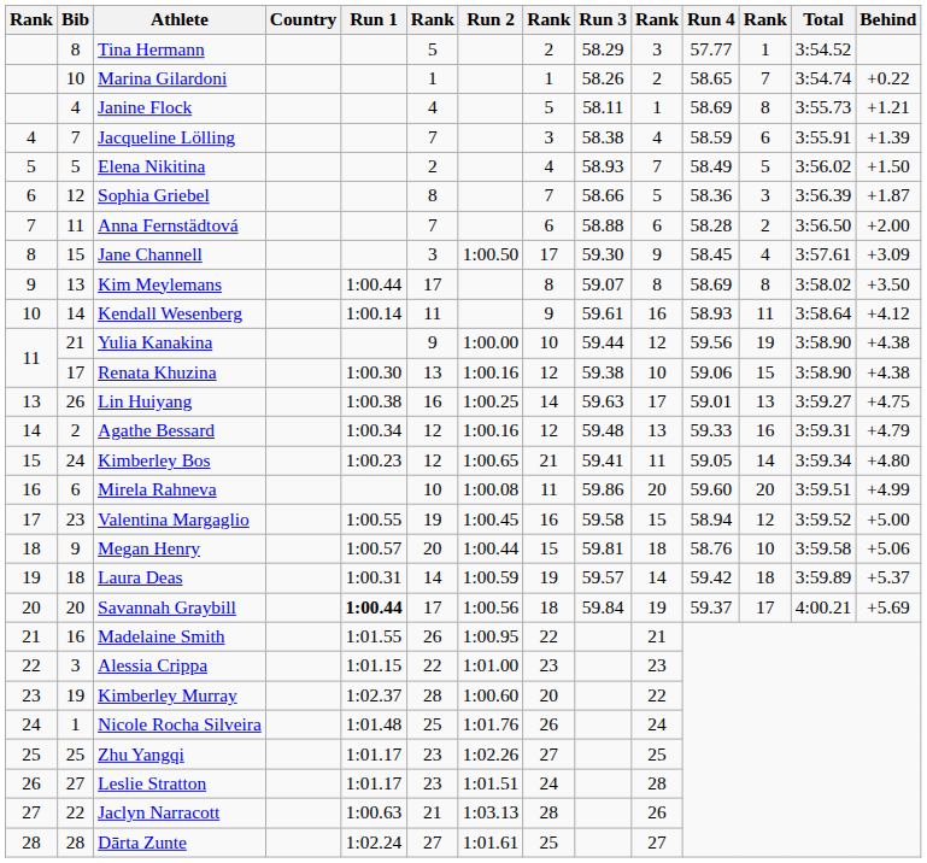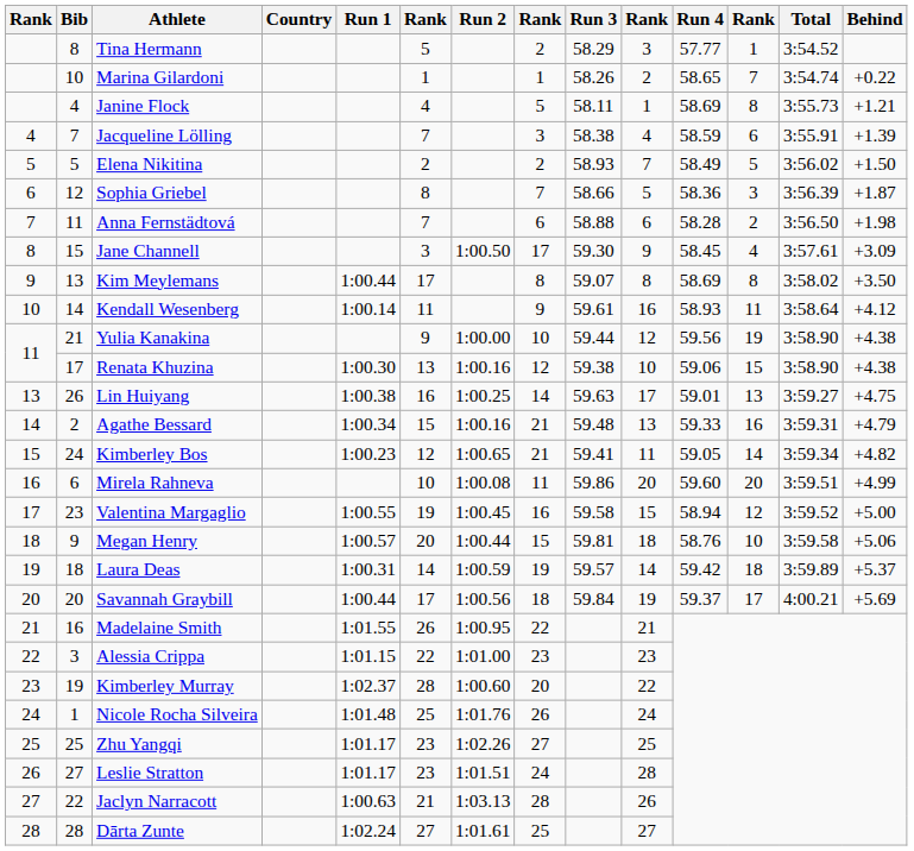 <table class="wikitable sortable" style="text-align:center">
 <tr>
 <th>Rank</th>
 <th>Bib</th>
 <th>Athlete</th>
 <th>Country</th>
 <th>Run 1</th>
 <th>Rank</th>
 <th>Run 2</th>
 <th>Rank</th>
 <th>Run 3</th>
 <th>Rank</th>
 <th>Run 4</th>
 <th>Rank</th>
 <th>Total</th>
 <th>Behind</th>
 </tr>
 <tr>
 <td></td>
 <td>8</td>
 <td align=left><a href='#'>Tina Hermann</a></td>
 <td align=left></td>
 <td></td>
 <td>5</td>
 <td></td>
 <td>2</td>
 <td>58.29</td>
 <td>3</td>
 <td>57.77</td>
 <td>1</td>
 <td>3:54.52</td>
 <td></td>
 </tr>
 <tr>
 <td></td>
 <td>10</td>
 <td align=left><a href='#'>Marina Gilardoni</a></td>
 <td align=left></td>
 <td></td>
 <td>1</td>
 <td></td>
 <td>1</td>
 <td>58.26</td>
 <td>2</td>
 <td>58.65</td>
 <td>7</td>
 <td>3:54.74</td>
 <td>+0.22</td>
 </tr>
 <tr>
 <td></td>
 <td>4</td>
 <td align=left><a href='#'>Janine Flock</a></td>
 <td align=left></td>
 <td></td>
 <td>4</td>
 <td></td>
 <td>5</td>
 <td>58.11</td>
 <td>1</td>
 <td>58.69</td>
 <td>8</td>
 <td>3:55.73</td>
 <td>+1.21</td>
 </tr>
 <tr>
 <td>4</td>
 <td>7</td>
 <td align=left><a href='#'>Jacqueline Lölling</a></td>
 <td align=left></td>
 <td></td>
 <td>7</td>
 <td></td>
 <td>3</td>
 <td>58.38</td>
 <td>4</td>
 <td>58.59</td>
 <td>6</td>
 <td>3:55.91</td>
 <td>+1.39</td>
 </tr>
 <tr>
 <td>5</td>
 <td>5</td>
 <td align=left><a href='#'>Elena Nikitina</a></td>
 <td align=left></td>
 <td></td>
 <td>2</td>
 <td></td>
-<td>4</td>
+<td>2</td>
 <td>58.93</td>
 <td>7</td>
 <td>58.49</td>
 <td>5</td>
 <td>3:56.02</td>
 <td>+1.50</td>
 </tr>
 <tr>
 <td>6</td>
 <td>12</td>
 <td align=left><a href='#'>Sophia Griebel</a></td>
 <td align=left></td>
 <td></td>
 <td>8</td>
 <td></td>
 <td>7</td>
 <td>58.66</td>
 <td>5</td>
 <td>58.36</td>
 <td>3</td>
 <td>3:56.39</td>
 <td>+1.87</td>
 </tr>
 <tr>
 <td>7</td>
 <td>11</td>
 <td align=left><a href='#'>Anna Fernstädtová</a></td>
 <td align=left></td>
 <td></td>
 <td>7</td>
 <td></td>
 <td>6</td>
 <td>58.88</td>
 <td>6</td>
 <td>58.28</td>
 <td>2</td>
 <td>3:56.50</td>
-<td>+2.00</td>
+<td>+1.98</td>
 </tr>
 <tr>
 <td>8</td>
 <td>15</td>
 <td align=left><a href='#'>Jane Channell</a></td>
 <td align=left></td>
 <td></td>
 <td>3</td>
 <td>1:00.50</td>
 <td>17</td>
 <td>59.30</td>
 <td>9</td>
 <td>58.45</td>
 <td>4</td>
 <td>3:57.61</td>
 <td>+3.09</td>
 </tr>
 <tr>
 <td>9</td>
 <td>13</td>
 <td align=left><a href='#'>Kim Meylemans</a></td>
 <td align=left></td>
 <td>1:00.44</td>
 <td>17</td>
 <td></td>
 <td>8</td>
 <td>59.07</td>
 <td>8</td>
 <td>58.69</td>
 <td>8</td>
 <td>3:58.02</td>
 <td>+3.50</td>
 </tr>
 <tr>
 <td>10</td>
 <td>14</td>
 <td align=left><a href='#'>Kendall Wesenberg</a></td>
 <td align=left></td>
 <td>1:00.14</td>
 <td>11</td>
 <td></td>
 <td>9</td>
 <td>59.61</td>
 <td>16</td>
 <td>58.93</td>
 <td>11</td>
 <td>3:58.64</td>
 <td>+4.12</td>
 </tr>
 <tr>
 <td rowspan=2>11</td>
 <td>21</td>
 <td align=left><a href='#'>Yulia Kanakina</a></td>
 <td align=left></td>
 <td></td>
 <td>9</td>
 <td>1:00.00</td>
 <td>10</td>
 <td>59.44</td>
 <td>12</td>
 <td>59.56</td>
 <td>19</td>
 <td>3:58.90</td>
 <td>+4.38</td>
 </tr>
 <tr>
 <td>17</td>
 <td align=left><a href='#'>Renata Khuzina</a></td>
 <td align=left></td>
 <td>1:00.30</td>
 <td>13</td>
 <td>1:00.16</td>
 <td>12</td>
 <td>59.38</td>
 <td>10</td>
 <td>59.06</td>
 <td>15</td>
 <td>3:58.90</td>
 <td>+4.38</td>
 </tr>
 <tr>
 <td>13</td>
 <td>26</td>
 <td align=left><a href='#'>Lin Huiyang</a></td>
 <td align=left></td>
 <td>1:00.38</td>
 <td>16</td>
 <td>1:00.25</td>
 <td>14</td>
 <td>59.63</td>
 <td>17</td>
 <td>59.01</td>
 <td>13</td>
 <td>3:59.27</td>
 <td>+4.75</td>
 </tr>
 <tr>
 <td>14</td>
 <td>2</td>
 <td align=left><a href='#'>Agathe Bessard</a></td>
 <td align=left></td>
 <td>1:00.34</td>
-<td>12</td>
+<td>15</td>
 <td>1:00.16</td>
-<td>12</td>
+<td>21</td>
 <td>59.48</td>
 <td>13</td>
 <td>59.33</td>
 <td>16</td>
 <td>3:59.31</td>
 <td>+4.79</td>
 </tr>
 <tr>
 <td>15</td>
 <td>24</td>
 <td align=left><a href='#'>Kimberley Bos</a></td>
 <td align=left></td>
 <td>1:00.23</td>
 <td>12</td>
 <td>1:00.65</td>
 <td>21</td>
 <td>59.41</td>
 <td>11</td>
 <td>59.05</td>
 <td>14</td>
 <td>3:59.34</td>
-<td>+4.80</td>
+<td>+4.82</td>
 </tr>
 <tr>
 <td>16</td>
 <td>6</td>
 <td align=left><a href='#'>Mirela Rahneva</a></td>
 <td align=left></td>
 <td></td>
 <td>10</td>
 <td>1:00.08</td>
 <td>11</td>
 <td>59.86</td>
 <td>20</td>
 <td>59.60</td>
 <td>20</td>
 <td>3:59.51</td>
 <td>+4.99</td>
 </tr>
 <tr>
 <td>17</td>
 <td>23</td>
 <td align=left><a href='#'>Valentina Margaglio</a></td>
 <td align=left></td>
 <td>1:00.55</td>
 <td>19</td>
 <td>1:00.45</td>
 <td>16</td>
 <td>59.58</td>
 <td>15</td>
 <td>58.94</td>
 <td>12</td>
 <td>3:59.52</td>
 <td>+5.00</td>
 </tr>
 <tr>
 <td>18</td>
 <td>9</td>
 <td align=left><a href='#'>Megan Henry</a></td>
 <td align=left></td>
 <td>1:00.57</td>
 <td>20</td>
 <td>1:00.44</td>
 <td>15</td>
 <td>59.81</td>
 <td>18</td>
 <td>58.76</td>
 <td>10</td>
 <td>3:59.58</td>
 <td>+5.06</td>
 </tr>
 <tr>
 <td>19</td>
 <td>18</td>
 <td align=left><a href='#'>Laura Deas</a></td>
 <td align=left></td>
 <td>1:00.31</td>
 <td>14</td>
 <td>1:00.59</td>
 <td>19</td>
 <td>59.57</td>
 <td>14</td>
 <td>59.42</td>
 <td>18</td>
 <td>3:59.89</td>
 <td>+5.37</td>
 </tr>
 <tr>
 <td>20</td>
 <td>20</td>
 <td align=left><a href='#'>Savannah Graybill</a></td>
 <td align=left></td>
-<td><strong>1:00.44</strong></td>
+<td>1:00.44</td>
 <td>17</td>
 <td>1:00.56</td>
 <td>18</td>
 <td>59.84</td>
 <td>19</td>
 <td>59.37</td>
 <td>17</td>
 <td>4:00.21</td>
 <td>+5.69</td>
 </tr>
 <tr>
 <td>21</td>
 <td>16</td>
 <td align=left><a href='#'>Madelaine Smith</a></td>
 <td align=left></td>
 <td>1:01.55</td>
 <td>26</td>
 <td>1:00.95</td>
 <td>22</td>
 <td></td>
 <td>21</td>
 <td colspan=4 rowspan=8></td>
 </tr>
 <tr>
 <td>22</td>
 <td>3</td>
 <td align=left><a href='#'>Alessia Crippa</a></td>
 <td align=left></td>
 <td>1:01.15</td>
 <td>22</td>
 <td>1:01.00</td>
 <td>23</td>
 <td></td>
 <td>23</td>
 </tr>
 <tr>
 <td>23</td>
 <td>19</td>
 <td align=left><a href='#'>Kimberley Murray</a></td>
 <td align=left></td>
 <td>1:02.37</td>
 <td>28</td>
 <td>1:00.60</td>
 <td>20</td>
 <td></td>
 <td>22</td>
 </tr>
 <tr>
 <td>24</td>
 <td>1</td>
 <td align=left><a href='#'>Nicole Rocha Silveira</a></td>
 <td align=left></td>
 <td>1:01.48</td>
 <td>25</td>
 <td>1:01.76</td>
 <td>26</td>
 <td></td>
 <td>24</td>
 </tr>
 <tr>
 <td>25</td>
 <td>25</td>
 <td align=left><a href='#'>Zhu Yangqi</a></td>
 <td align=left></td>
 <td>1:01.17</td>
 <td>23</td>
 <td>1:02.26</td>
 <td>27</td>
 <td></td>
 <td>25</td>
 </tr>
 <tr>
 <td>26</td>
 <td>27</td>
 <td align=left><a href='#'>Leslie Stratton</a></td>
 <td align=left></td>
 <td>1:01.17</td>
 <td>23</td>
 <td>1:01.51</td>
 <td>24</td>
 <td></td>
 <td>28</td>
 </tr>
 <tr>
 <td>27</td>
 <td>22</td>
 <td align=left><a href='#'>Jaclyn Narracott</a></td>
 <td align=left></td>
 <td>1:00.63</td>
 <td>21</td>
 <td>1:03.13</td>
 <td>28</td>
 <td></td>
 <td>26</td>
 </tr>
 <tr>
 <td>28</td>
 <td>28</td>
 <td align=left><a href='#'>Dārta Zunte</a></td>
 <td align=left></td>
 <td>1:02.24</td>
 <td>27</td>
 <td>1:01.61</td>
 <td>25</td>
 <td></td>
 <td>27</td>
 </tr>
 </table>
